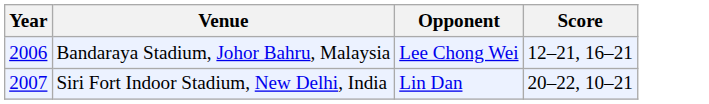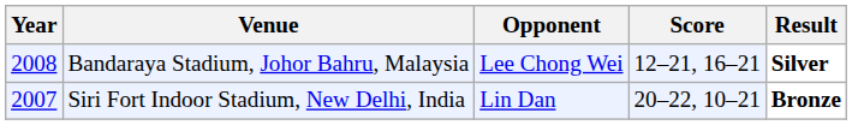 <table class="sortable wikitable" style="font-size: 90%;">
 <tr>
 <th>Year</th>
 <th>Venue</th>
 <th>Opponent</th>
 <th>Score</th>
+<th>Result</th>
 </tr>
 <tr style="background:#ECF2FF">
-<td align="center"><a href='#'>2006</a></td>
+<td align="center"><a href='#'>2008</a></td>
 <td align="left">Bandaraya Stadium, <a href='#'>Johor Bahru</a>, Malaysia</td>
 <td align="left"> <a href='#'>Lee Chong Wei</a></td>
 <td align="left">12–21, 16–21</td>
+<td style="text-align:left; background:white"> <strong>Silver</strong></td>
 </tr>
 <tr style="background:#ECF2FF">
 <td align="center"><a href='#'>2007</a></td>
 <td align="left">Siri Fort Indoor Stadium, <a href='#'>New Delhi</a>, India</td>
 <td align="left"> <a href='#'>Lin Dan</a></td>
 <td align="left">20–22, 10–21</td>
+<td style="text-align:left; background:white"> <strong>Bronze</strong></td>
 </tr>
 </table>
